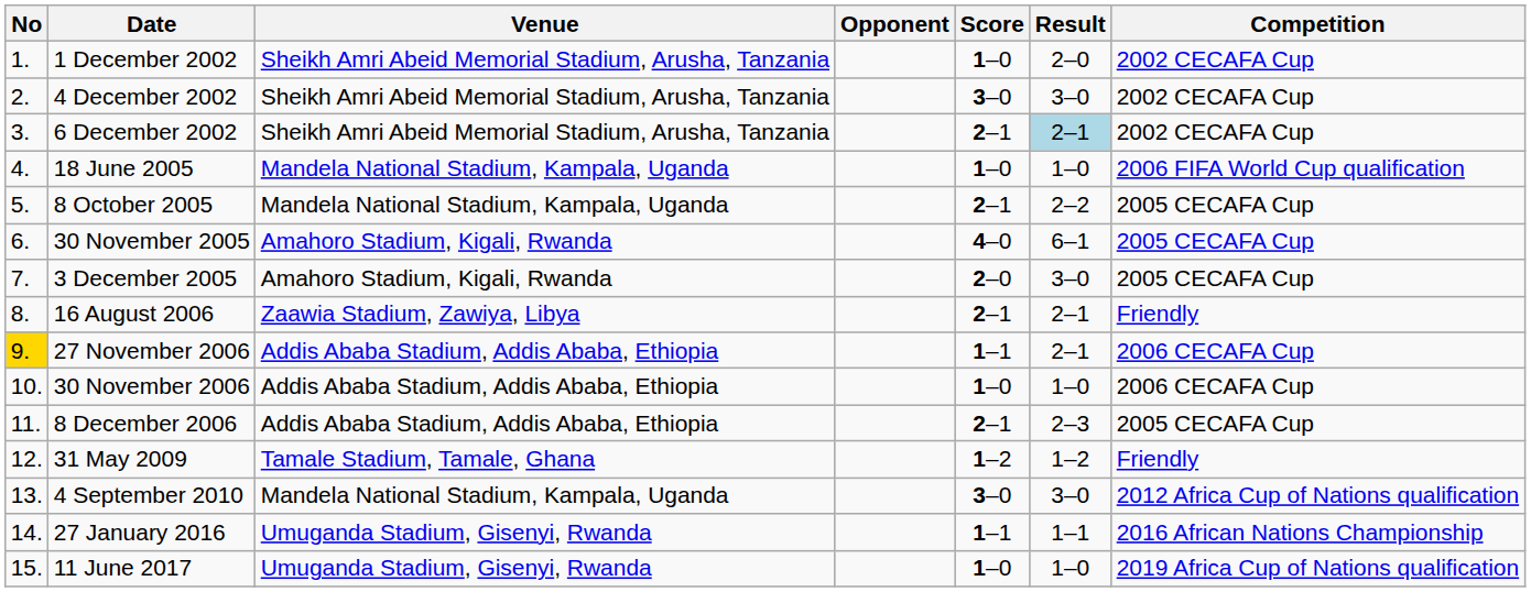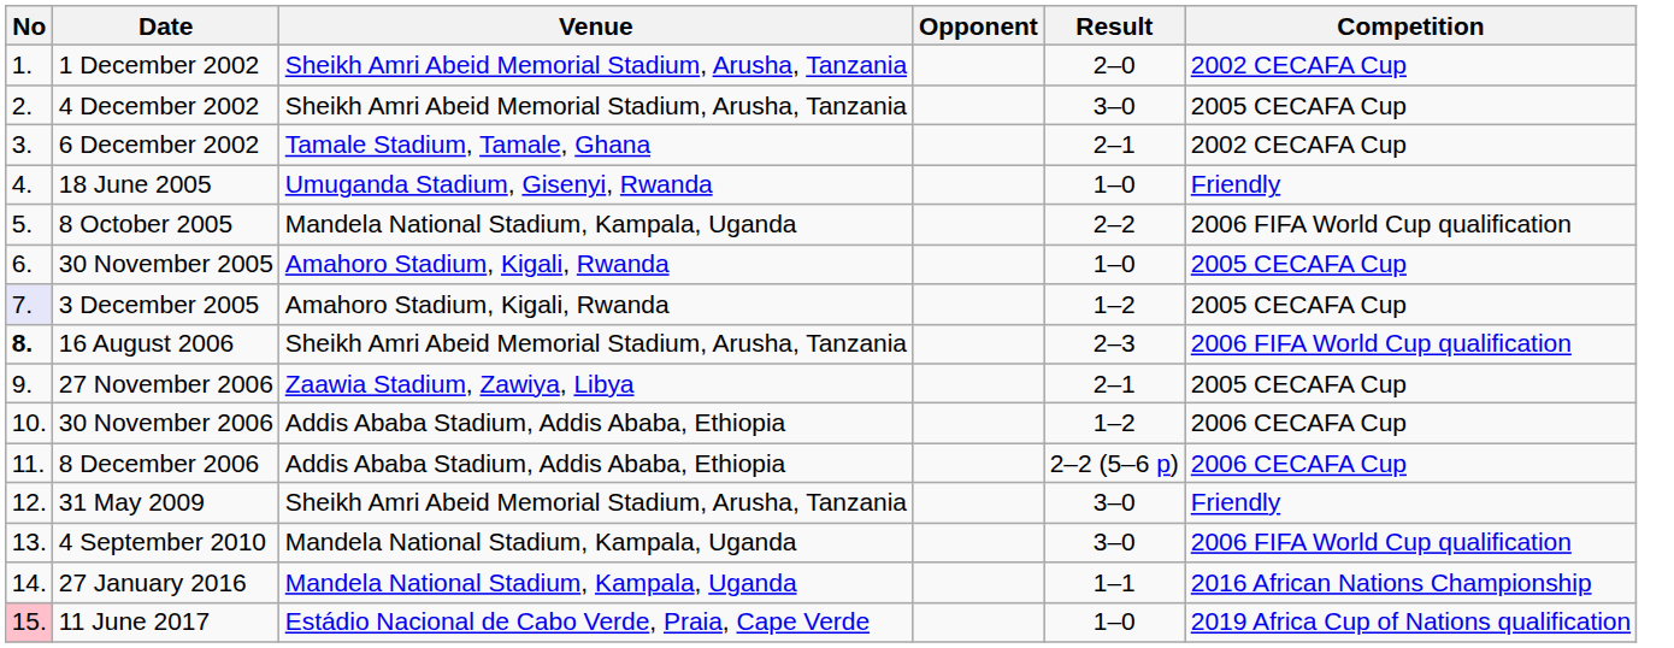 <table class="wikitable" style="font-size:85%;">
 <tr>
 <th>No</th>
 <th>Date</th>
 <th>Venue</th>
 <th>Opponent</th>
-<th>Score</th>
 <th>Result</th>
 <th>Competition</th>
 </tr>
 <tr>
 <td>1.</td>
 <td>1 December 2002</td>
 <td><a href='#'>Sheikh Amri Abeid Memorial Stadium</a>, <a href='#'>Arusha</a>, <a href='#'>Tanzania</a></td>
 <td></td>
-<td align=center><strong>1</strong>–0</td>
 <td align=center>2–0</td>
 <td><a href='#'>2002 CECAFA Cup</a></td>
 </tr>
 <tr>
 <td>2.</td>
 <td>4 December 2002</td>
 <td>Sheikh Amri Abeid Memorial Stadium, Arusha, Tanzania</td>
 <td></td>
-<td align=center><strong>3</strong>–0</td>
 <td align=center>3–0</td>
-<td>2002 CECAFA Cup</td>
+<td>2005 CECAFA Cup</td>
 </tr>
 <tr>
 <td>3.</td>
 <td>6 December 2002</td>
-<td>Sheikh Amri Abeid Memorial Stadium, Arusha, Tanzania</td>
+<td><a href='#'>Tamale Stadium</a>, <a href='#'>Tamale</a>, <a href='#'>Ghana</a></td>
 <td></td>
-<td align=center><strong>2</strong>–1</td>
-<td align=center style="background: lightblue;">2–1</td>
+<td align=center>2–1</td>
 <td>2002 CECAFA Cup</td>
 </tr>
 <tr>
 <td>4.</td>
 <td>18 June 2005</td>
-<td><a href='#'>Mandela National Stadium</a>, <a href='#'>Kampala</a>, <a href='#'>Uganda</a></td>
+<td><a href='#'>Umuganda Stadium</a>, <a href='#'>Gisenyi</a>, <a href='#'>Rwanda</a></td>
 <td></td>
-<td align=center><strong>1</strong>–0</td>
 <td align=center>1–0</td>
-<td><a href='#'>2006 FIFA World Cup qualification</a></td>
+<td><a href='#'>Friendly</a></td>
 </tr>
 <tr>
 <td>5.</td>
 <td>8 October 2005</td>
 <td>Mandela National Stadium, Kampala, Uganda</td>
 <td></td>
-<td align=center><strong>2</strong>–1</td>
 <td align=center>2–2</td>
-<td>2005 CECAFA Cup</td>
+<td>2006 FIFA World Cup qualification</td>
 </tr>
 <tr>
 <td>6.</td>
 <td>30 November 2005</td>
 <td><a href='#'>Amahoro Stadium</a>, <a href='#'>Kigali</a>, <a href='#'>Rwanda</a></td>
 <td></td>
-<td align=center><strong>4</strong>–0</td>
-<td align=center>6–1</td>
+<td align=center>1–0</td>
 <td><a href='#'>2005 CECAFA Cup</a></td>
 </tr>
 <tr>
-<td>7.</td>
+<td style="background: lavender;">7.</td>
 <td>3 December 2005</td>
 <td>Amahoro Stadium, Kigali, Rwanda</td>
 <td></td>
-<td align=center><strong>2</strong>–0</td>
-<td align=center>3–0</td>
+<td align=center>1–2</td>
 <td>2005 CECAFA Cup</td>
 </tr>
 <tr>
-<td>8.</td>
+<td><strong>8.</strong></td>
 <td>16 August 2006</td>
+<td>Sheikh Amri Abeid Memorial Stadium, Arusha, Tanzania</td>
+<td></td>
+<td align=center>2–3</td>
+<td><a href='#'>2006 FIFA World Cup qualification</a></td>
+</tr>
+<tr>
+<td>9.</td>
+<td>27 November 2006</td>
 <td><a href='#'>Zaawia Stadium</a>, <a href='#'>Zawiya</a>, <a href='#'>Libya</a></td>
 <td></td>
-<td align=center><strong>2</strong>–1</td>
 <td align=center>2–1</td>
-<td><a href='#'>Friendly</a></td>
-</tr>
-<tr>
-<td style="background: gold;">9.</td>
-<td>27 November 2006</td>
-<td><a href='#'>Addis Ababa Stadium</a>, <a href='#'>Addis Ababa</a>, <a href='#'>Ethiopia</a></td>
-<td></td>
-<td align=center><strong>1</strong>–1</td>
-<td align=center>2–1</td>
-<td><a href='#'>2006 CECAFA Cup</a></td>
+<td>2005 CECAFA Cup</td>
 </tr>
 <tr>
 <td>10.</td>
 <td>30 November 2006</td>
 <td>Addis Ababa Stadium, Addis Ababa, Ethiopia</td>
 <td></td>
-<td align=center><strong>1</strong>–0</td>
-<td align=center>1–0</td>
+<td align=center>1–2</td>
 <td>2006 CECAFA Cup</td>
 </tr>
 <tr>
 <td>11.</td>
 <td>8 December 2006</td>
 <td>Addis Ababa Stadium, Addis Ababa, Ethiopia</td>
 <td></td>
-<td align=center><strong>2</strong>–1</td>
-<td align=center>2–3</td>
-<td>2005 CECAFA Cup</td>
+<td align=center>2–2 (5–6 <a href='#'>p</a>)</td>
+<td><a href='#'>2006 CECAFA Cup</a></td>
 </tr>
 <tr>
 <td>12.</td>
 <td>31 May 2009</td>
-<td><a href='#'>Tamale Stadium</a>, <a href='#'>Tamale</a>, <a href='#'>Ghana</a></td>
+<td>Sheikh Amri Abeid Memorial Stadium, Arusha, Tanzania</td>
 <td></td>
-<td align=center><strong>1</strong>–2</td>
-<td align=center>1–2</td>
+<td align=center>3–0</td>
 <td><a href='#'>Friendly</a></td>
 </tr>
 <tr>
 <td>13.</td>
 <td>4 September 2010</td>
 <td>Mandela National Stadium, Kampala, Uganda</td>
 <td></td>
-<td align=center><strong>3</strong>–0</td>
 <td align=center>3–0</td>
-<td><a href='#'>2012 Africa Cup of Nations qualification</a></td>
+<td><a href='#'>2006 FIFA World Cup qualification</a></td>
 </tr>
 <tr>
 <td>14.</td>
 <td>27 January 2016</td>
-<td><a href='#'>Umuganda Stadium</a>, <a href='#'>Gisenyi</a>, <a href='#'>Rwanda</a></td>
+<td><a href='#'>Mandela National Stadium</a>, <a href='#'>Kampala</a>, <a href='#'>Uganda</a></td>
 <td></td>
-<td align=center><strong>1</strong>–1</td>
 <td align=center>1–1</td>
 <td><a href='#'>2016 African Nations Championship</a></td>
 </tr>
 <tr>
-<td>15.</td>
+<td style="background: pink;">15.</td>
 <td>11 June 2017</td>
-<td><a href='#'>Umuganda Stadium</a>, <a href='#'>Gisenyi</a>, <a href='#'>Rwanda</a></td>
+<td><a href='#'>Estádio Nacional de Cabo Verde</a>, <a href='#'>Praia</a>, <a href='#'>Cape Verde</a></td>
 <td></td>
-<td align=center><strong>1</strong>–0</td>
 <td align=center>1–0</td>
 <td><a href='#'>2019 Africa Cup of Nations qualification</a></td>
 </tr>
 </table>
